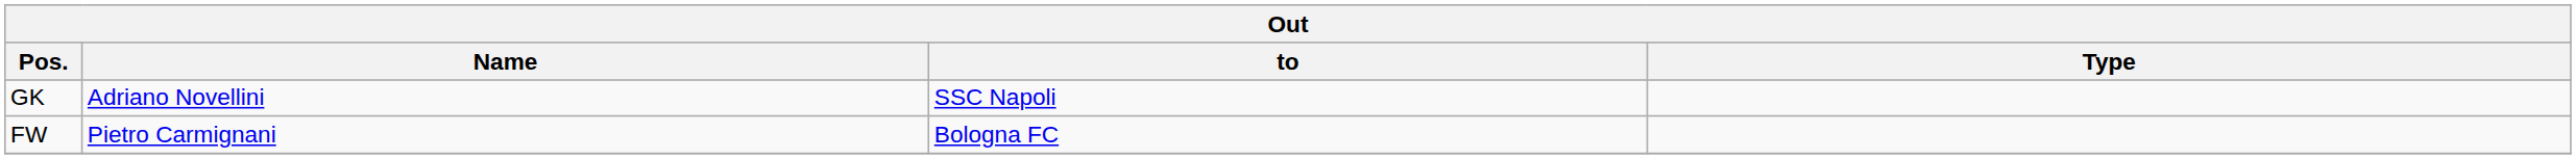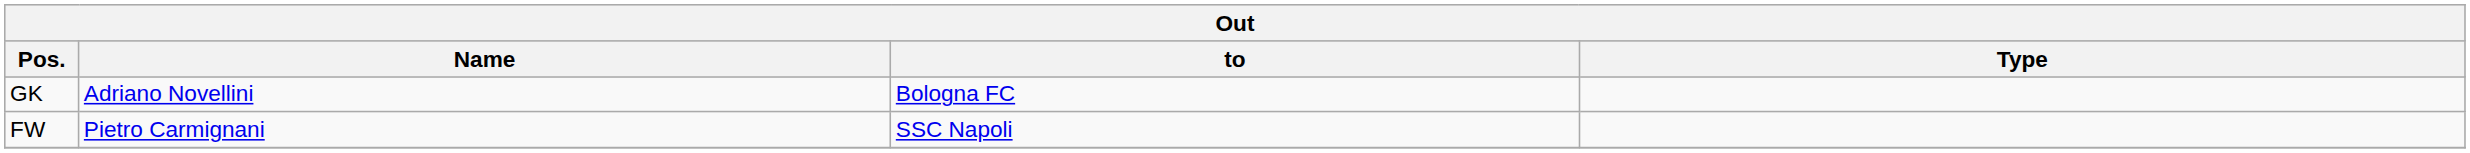 <table class="wikitable" style="font-size:90%;width:99%;">
 <tr>
 <th colspan="4">Out</th>
 </tr>
 <tr>
 <th width=3%>Pos.</th>
 <th width=33%>Name</th>
 <th width=28%>to</th>
 <th width=36%>Type</th>
 </tr>
 <tr>
 <td>GK</td>
 <td><a href='#'>Adriano Novellini</a></td>
-<td><a href='#'>SSC Napoli</a></td>
+<td><a href='#'>Bologna FC</a></td>
 <td></td>
 </tr>
 <tr>
 <td>FW</td>
 <td><a href='#'>Pietro Carmignani</a></td>
-<td><a href='#'>Bologna FC</a></td>
+<td><a href='#'>SSC Napoli</a></td>
 <td></td>
 </tr>
 <tr>
 </tr>
 </table>
